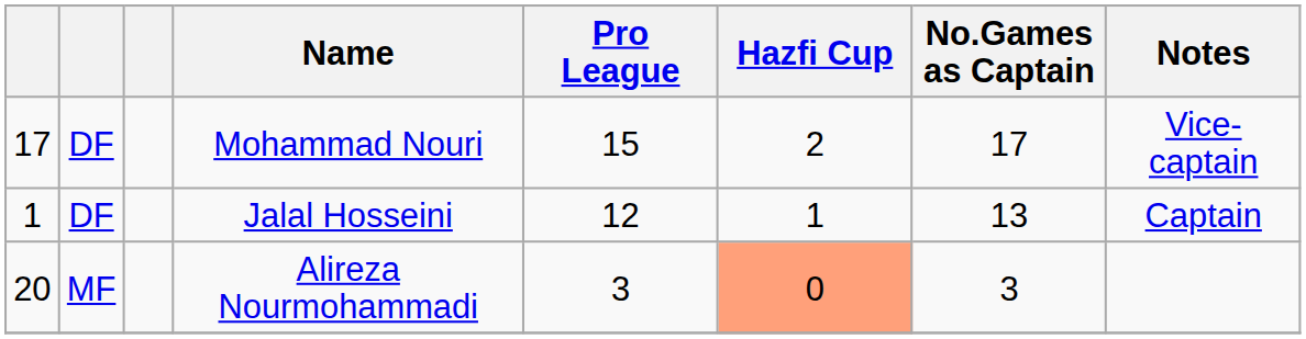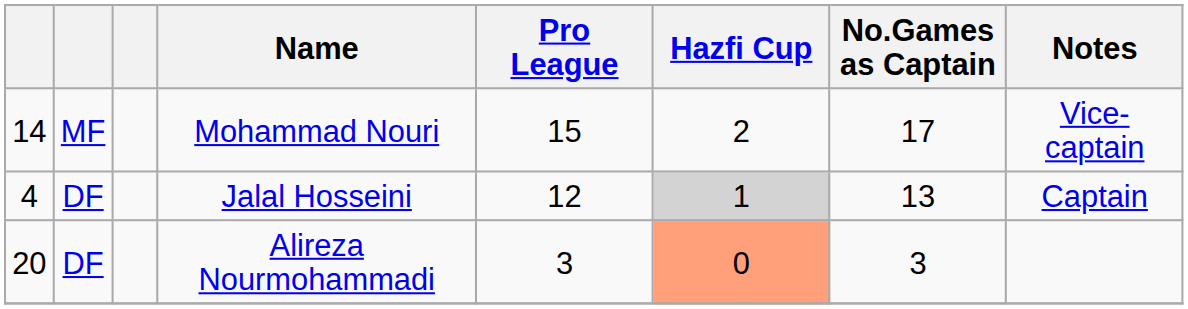 <table class="wikitable" style="font-size: 95%; text-align: center;">
 <tr>
 <th width="15"></th>
 <th width="15"></th>
 <th width="15"></th>
 <th width="150">Name</th>
 <th width="80"><a href='#'>Pro League</a></th>
 <th width="80"><a href='#'>Hazfi Cup</a></th>
 <th width="80">No.Games as Captain</th>
 <th width="80">Notes</th>
 </tr>
 <tr>
-<td>17</td>
-<td><a href='#'>DF</a></td>
+<td>14</td>
+<td><a href='#'>MF</a></td>
 <td></td>
 <td><a href='#'>Mohammad Nouri</a></td>
 <td>15</td>
 <td>2</td>
 <td>17</td>
 <td><a href='#'>Vice-captain</a></td>
 </tr>
 <tr>
-<td>1</td>
+<td>4</td>
 <td><a href='#'>DF</a></td>
 <td></td>
 <td><a href='#'>Jalal Hosseini</a></td>
 <td>12</td>
-<td>1</td>
+<td style="background: lightgrey;">1</td>
 <td>13</td>
 <td><a href='#'>Captain</a></td>
 </tr>
 <tr>
 <td>20</td>
-<td><a href='#'>MF</a></td>
+<td><a href='#'>DF</a></td>
 <td></td>
 <td><a href='#'>Alireza Nourmohammadi</a></td>
 <td>3</td>
 <td style="background: lightsalmon;">0</td>
 <td>3</td>
 <td></td>
 </tr>
 <tr>
 </tr>
 </table>
